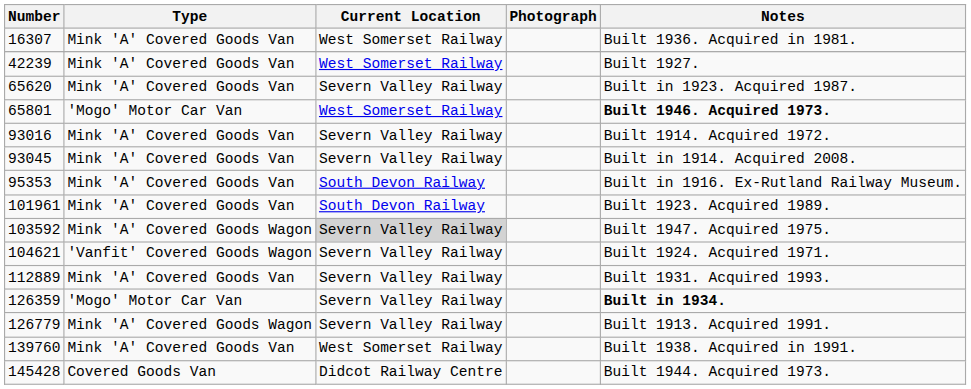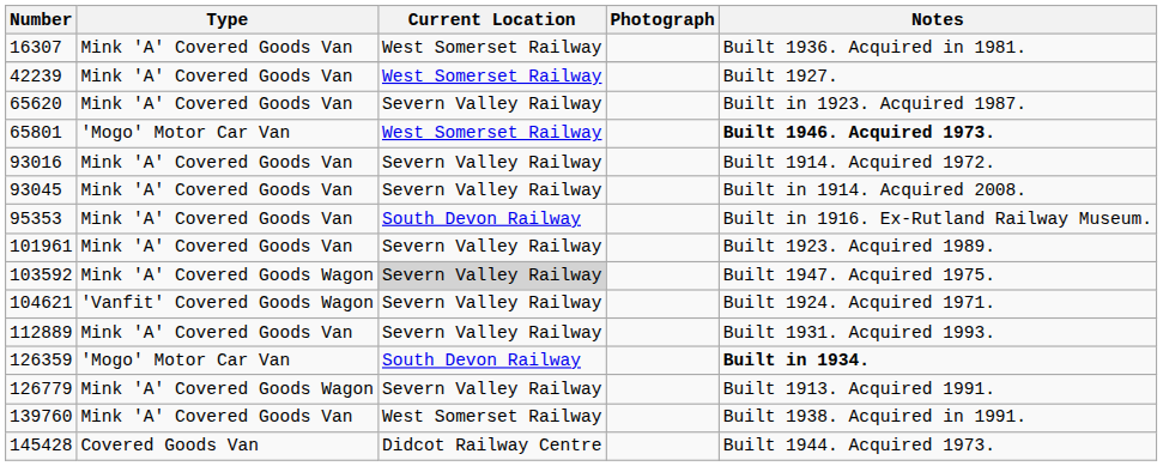 <table class="wikitable">
 <tr>
 <th>Number</th>
 <th>Type</th>
 <th>Current Location</th>
 <th>Photograph</th>
 <th>Notes</th>
 </tr>
 <tr>
 <td>16307</td>
 <td>Mink 'A' Covered Goods Van</td>
 <td>West Somerset Railway</td>
 <td></td>
 <td>Built 1936. Acquired in 1981.</td>
 </tr>
 <tr>
 </tr>
 <tr>
 <td>42239</td>
 <td>Mink 'A' Covered Goods Van</td>
 <td><a href='#'>West Somerset Railway</a></td>
 <td></td>
 <td>Built 1927.</td>
 </tr>
 <tr>
 <td>65620</td>
 <td>Mink 'A' Covered Goods Van</td>
 <td>Severn Valley Railway</td>
 <td></td>
 <td>Built in 1923. Acquired 1987.</td>
 </tr>
 <tr>
 <td>65801</td>
 <td>'Mogo' Motor Car Van</td>
 <td><a href='#'>West Somerset Railway</a></td>
 <td></td>
 <td><strong>Built 1946. Acquired 1973.</strong></td>
 </tr>
 <tr>
 <td>93016</td>
 <td>Mink 'A' Covered Goods Van</td>
 <td>Severn Valley Railway</td>
 <td></td>
 <td>Built 1914. Acquired 1972.</td>
 </tr>
 <tr>
 <td>93045</td>
 <td>Mink 'A' Covered Goods Van</td>
 <td>Severn Valley Railway</td>
 <td></td>
 <td>Built in 1914. Acquired 2008.</td>
 </tr>
 <tr>
 <td>95353</td>
 <td>Mink 'A' Covered Goods Van</td>
 <td><a href='#'>South Devon Railway</a></td>
 <td></td>
 <td>Built in 1916. Ex-Rutland Railway Museum.</td>
 </tr>
 <tr>
 <td>101961</td>
 <td>Mink 'A' Covered Goods Van</td>
-<td><a href='#'>South Devon Railway</a></td>
+<td>Severn Valley Railway</td>
 <td></td>
 <td>Built 1923. Acquired 1989.</td>
 </tr>
 <tr>
 <td>103592</td>
 <td>Mink 'A' Covered Goods Wagon</td>
 <td style="background: lightgrey;">Severn Valley Railway</td>
 <td></td>
 <td>Built 1947. Acquired 1975.</td>
 </tr>
 <tr>
 <td>104621</td>
 <td>'Vanfit' Covered Goods Wagon</td>
 <td>Severn Valley Railway</td>
 <td></td>
 <td>Built 1924. Acquired 1971.</td>
 </tr>
 <tr>
 <td>112889</td>
 <td>Mink 'A' Covered Goods Van</td>
 <td>Severn Valley Railway</td>
 <td></td>
 <td>Built 1931. Acquired 1993.</td>
 </tr>
 <tr>
 <td>126359</td>
 <td>'Mogo' Motor Car Van</td>
-<td>Severn Valley Railway</td>
+<td><a href='#'>South Devon Railway</a></td>
 <td></td>
 <td><strong>Built in 1934.</strong></td>
 </tr>
 <tr>
 <td>126779</td>
 <td>Mink 'A' Covered Goods Wagon</td>
 <td>Severn Valley Railway</td>
 <td></td>
 <td>Built 1913. Acquired 1991.</td>
 </tr>
 <tr>
 <td>139760</td>
 <td>Mink 'A' Covered Goods Van</td>
 <td>West Somerset Railway</td>
 <td></td>
 <td>Built 1938. Acquired in 1991.</td>
 </tr>
 <tr>
 <td>145428</td>
 <td>Covered Goods Van</td>
 <td>Didcot Railway Centre</td>
 <td></td>
 <td>Built 1944. Acquired 1973.</td>
 </tr>
 </table>
